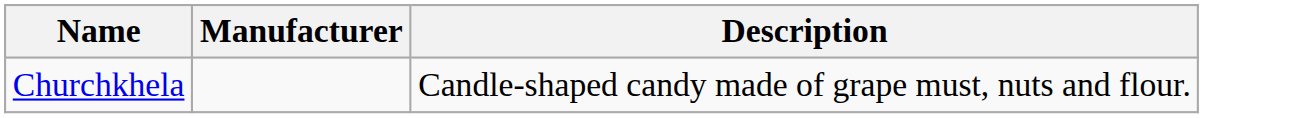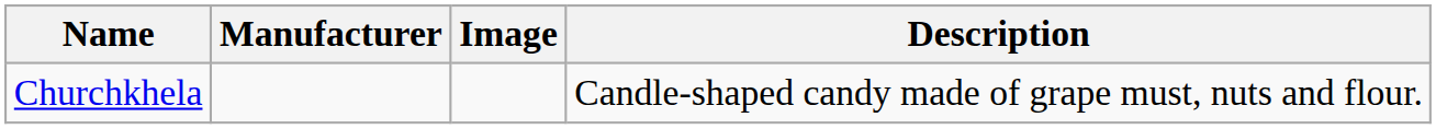 <table class="wikitable sortable">
 <tr>
 <th>Name</th>
 <th>Manufacturer</th>
+<th class="unsortable">Image</th>
 <th>Description</th>
 </tr>
 <tr>
 <td><a href='#'>Churchkhela</a></td>
 <td></td>
+<td></td>
 <td>Candle-shaped candy made of grape must, nuts and flour.</td>
 </tr>
 </table>
